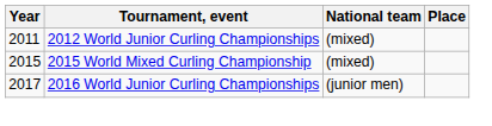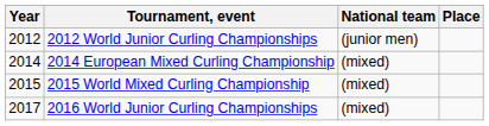 <table class="wikitable">
 <tr>
 <th scope="col">Year</th>
 <th scope="col">Tournament, event</th>
 <th scope="col">National team</th>
 <th scope="col">Place</th>
 </tr>
 <tr>
-<td>2011</td>
+<td>2012</td>
 <td><a href='#'>2012 World Junior Curling Championships</a></td>
+<td> (junior men)</td>
+<td></td>
+</tr>
+<tr>
+<td>2014</td>
+<td><a href='#'>2014 European Mixed Curling Championship</a></td>
 <td> (mixed)</td>
 <td></td>
 </tr>
 <tr>
 <td>2015</td>
 <td><a href='#'>2015 World Mixed Curling Championship</a></td>
 <td> (mixed)</td>
 <td></td>
 </tr>
 <tr>
 <td>2017</td>
 <td><a href='#'>2016 World Junior Curling Championships</a></td>
-<td> (junior men)</td>
+<td> (mixed)</td>
 <td></td>
 </tr>
 </table>
